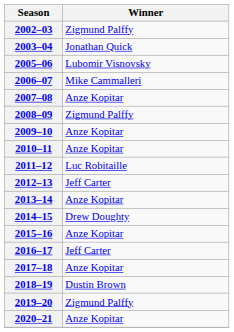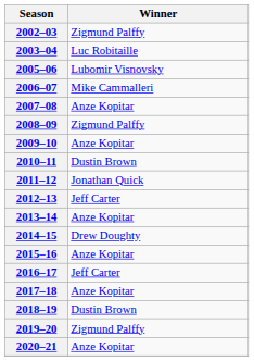 <table class="wikitable">
 <tr>
 <th scope="col" style="width:5em">Season</th>
 <th scope="col" style="width:15em">Winner</th>
 </tr>
 <tr>
 <th scope="row"><a href='#'>2002–03</a></th>
 <td><a href='#'>Zigmund Palffy</a></td>
 </tr>
 <tr>
 <th scope="row"><a href='#'>2003–04</a></th>
-<td><a href='#'>Jonathan Quick</a></td>
+<td><a href='#'>Luc Robitaille</a></td>
 </tr>
 <tr>
 <th scope="row"><a href='#'>2005–06</a></th>
 <td><a href='#'>Lubomir Visnovsky</a></td>
 </tr>
 <tr>
 <th scope="row"><a href='#'>2006–07</a></th>
 <td><a href='#'>Mike Cammalleri</a></td>
 </tr>
 <tr>
 <th scope="row"><a href='#'>2007–08</a></th>
 <td><a href='#'>Anze Kopitar</a></td>
 </tr>
 <tr>
 <th scope="row"><a href='#'>2008–09</a></th>
 <td><a href='#'>Zigmund Palffy</a></td>
 </tr>
 <tr>
 <th scope="row"><a href='#'>2009–10</a></th>
 <td><a href='#'>Anze Kopitar</a></td>
 </tr>
 <tr>
 <th scope="row"><a href='#'>2010–11</a></th>
-<td><a href='#'>Anze Kopitar</a></td>
+<td><a href='#'>Dustin Brown</a></td>
 </tr>
 <tr>
 <th scope="row"><a href='#'>2011–12</a></th>
-<td><a href='#'>Luc Robitaille</a></td>
+<td><a href='#'>Jonathan Quick</a></td>
 </tr>
 <tr>
 <th scope="row"><a href='#'>2012–13</a></th>
 <td><a href='#'>Jeff Carter</a></td>
 </tr>
 <tr>
 <th scope="row"><a href='#'>2013–14</a></th>
 <td><a href='#'>Anze Kopitar</a></td>
 </tr>
 <tr>
 <th scope="row"><a href='#'>2014–15</a></th>
 <td><a href='#'>Drew Doughty</a></td>
 </tr>
 <tr>
 <th scope="row"><a href='#'>2015–16</a></th>
 <td><a href='#'>Anze Kopitar</a></td>
 </tr>
 <tr>
 <th scope="row"><a href='#'>2016–17</a></th>
 <td><a href='#'>Jeff Carter</a></td>
 </tr>
 <tr>
 <th scope="row"><a href='#'>2017–18</a></th>
 <td><a href='#'>Anze Kopitar</a></td>
 </tr>
 <tr>
 <th scope="row"><a href='#'>2018–19</a></th>
 <td><a href='#'>Dustin Brown</a></td>
 </tr>
 <tr>
 <th scope="row"><a href='#'>2019–20</a></th>
 <td><a href='#'>Zigmund Palffy</a></td>
 </tr>
 <tr>
 <th scope="row"><a href='#'>2020–21</a></th>
 <td><a href='#'>Anze Kopitar</a></td>
 </tr>
 <tr>
 </tr>
 </table>
